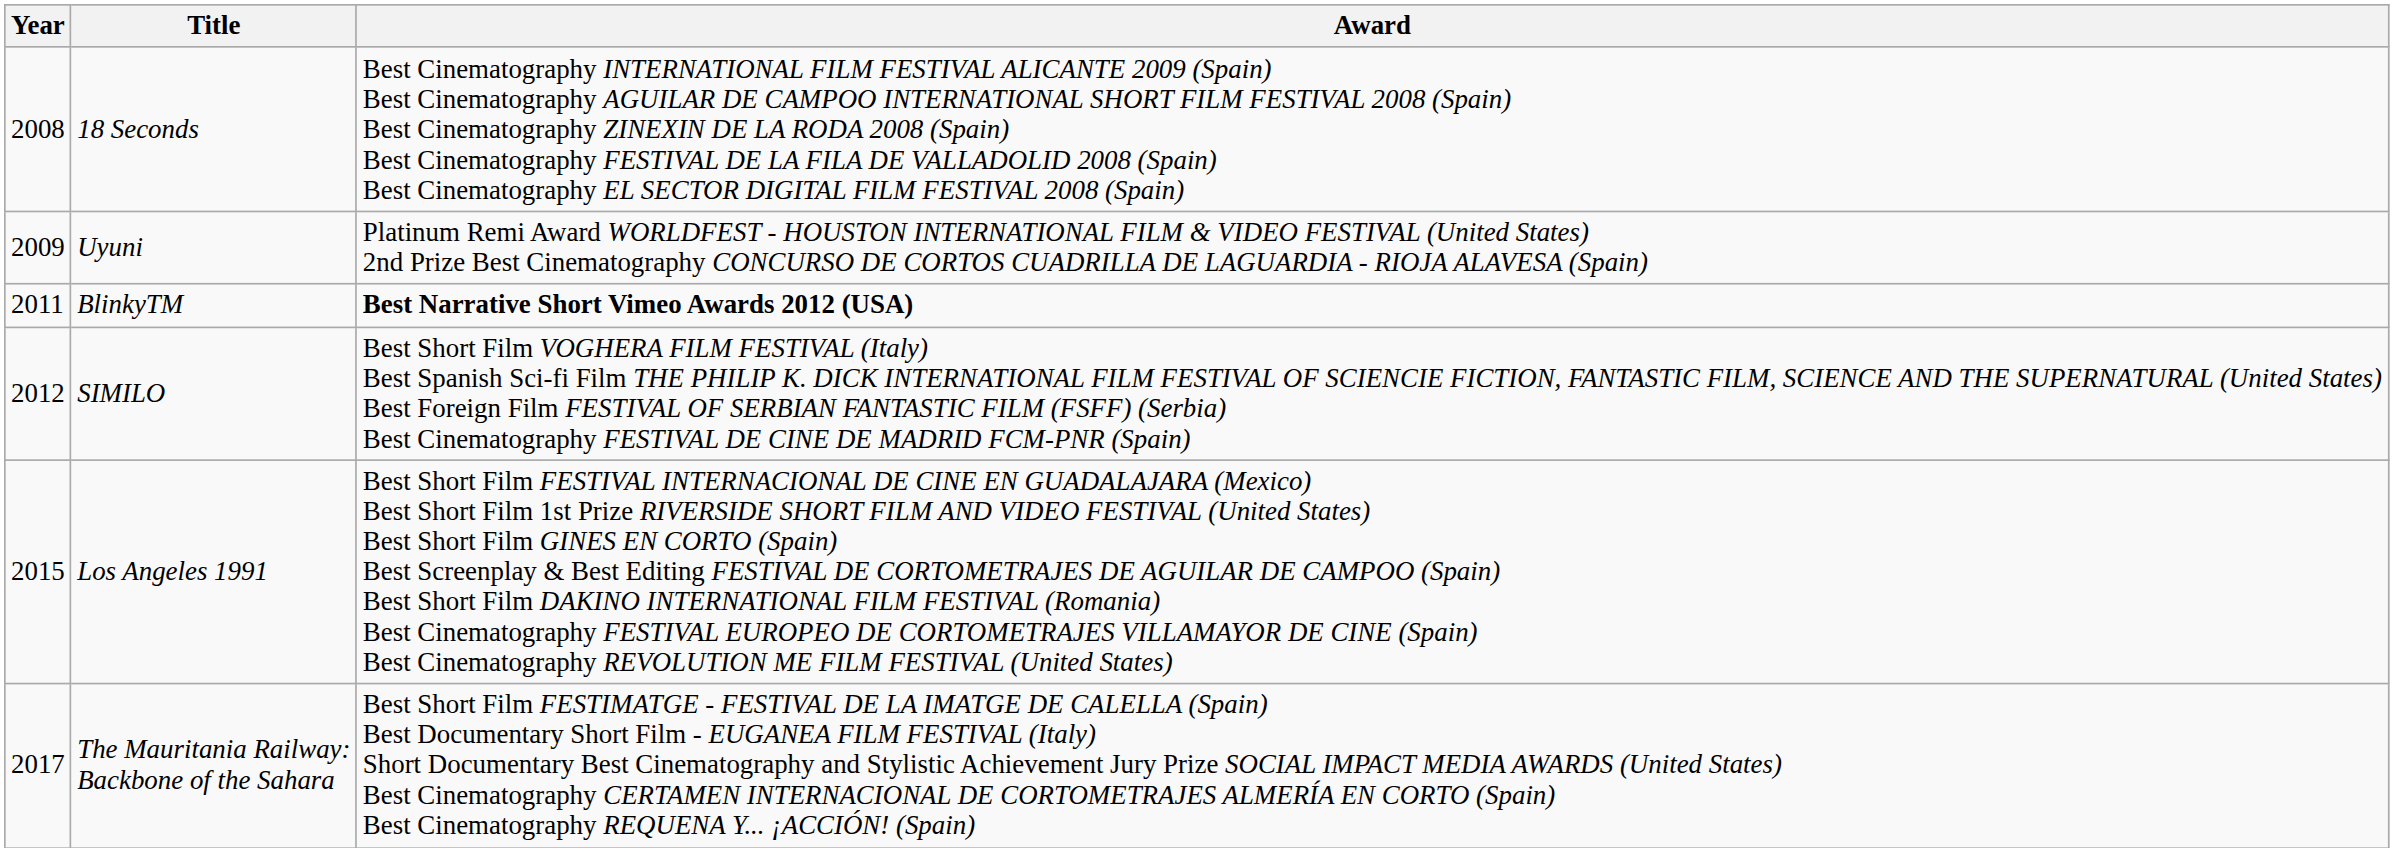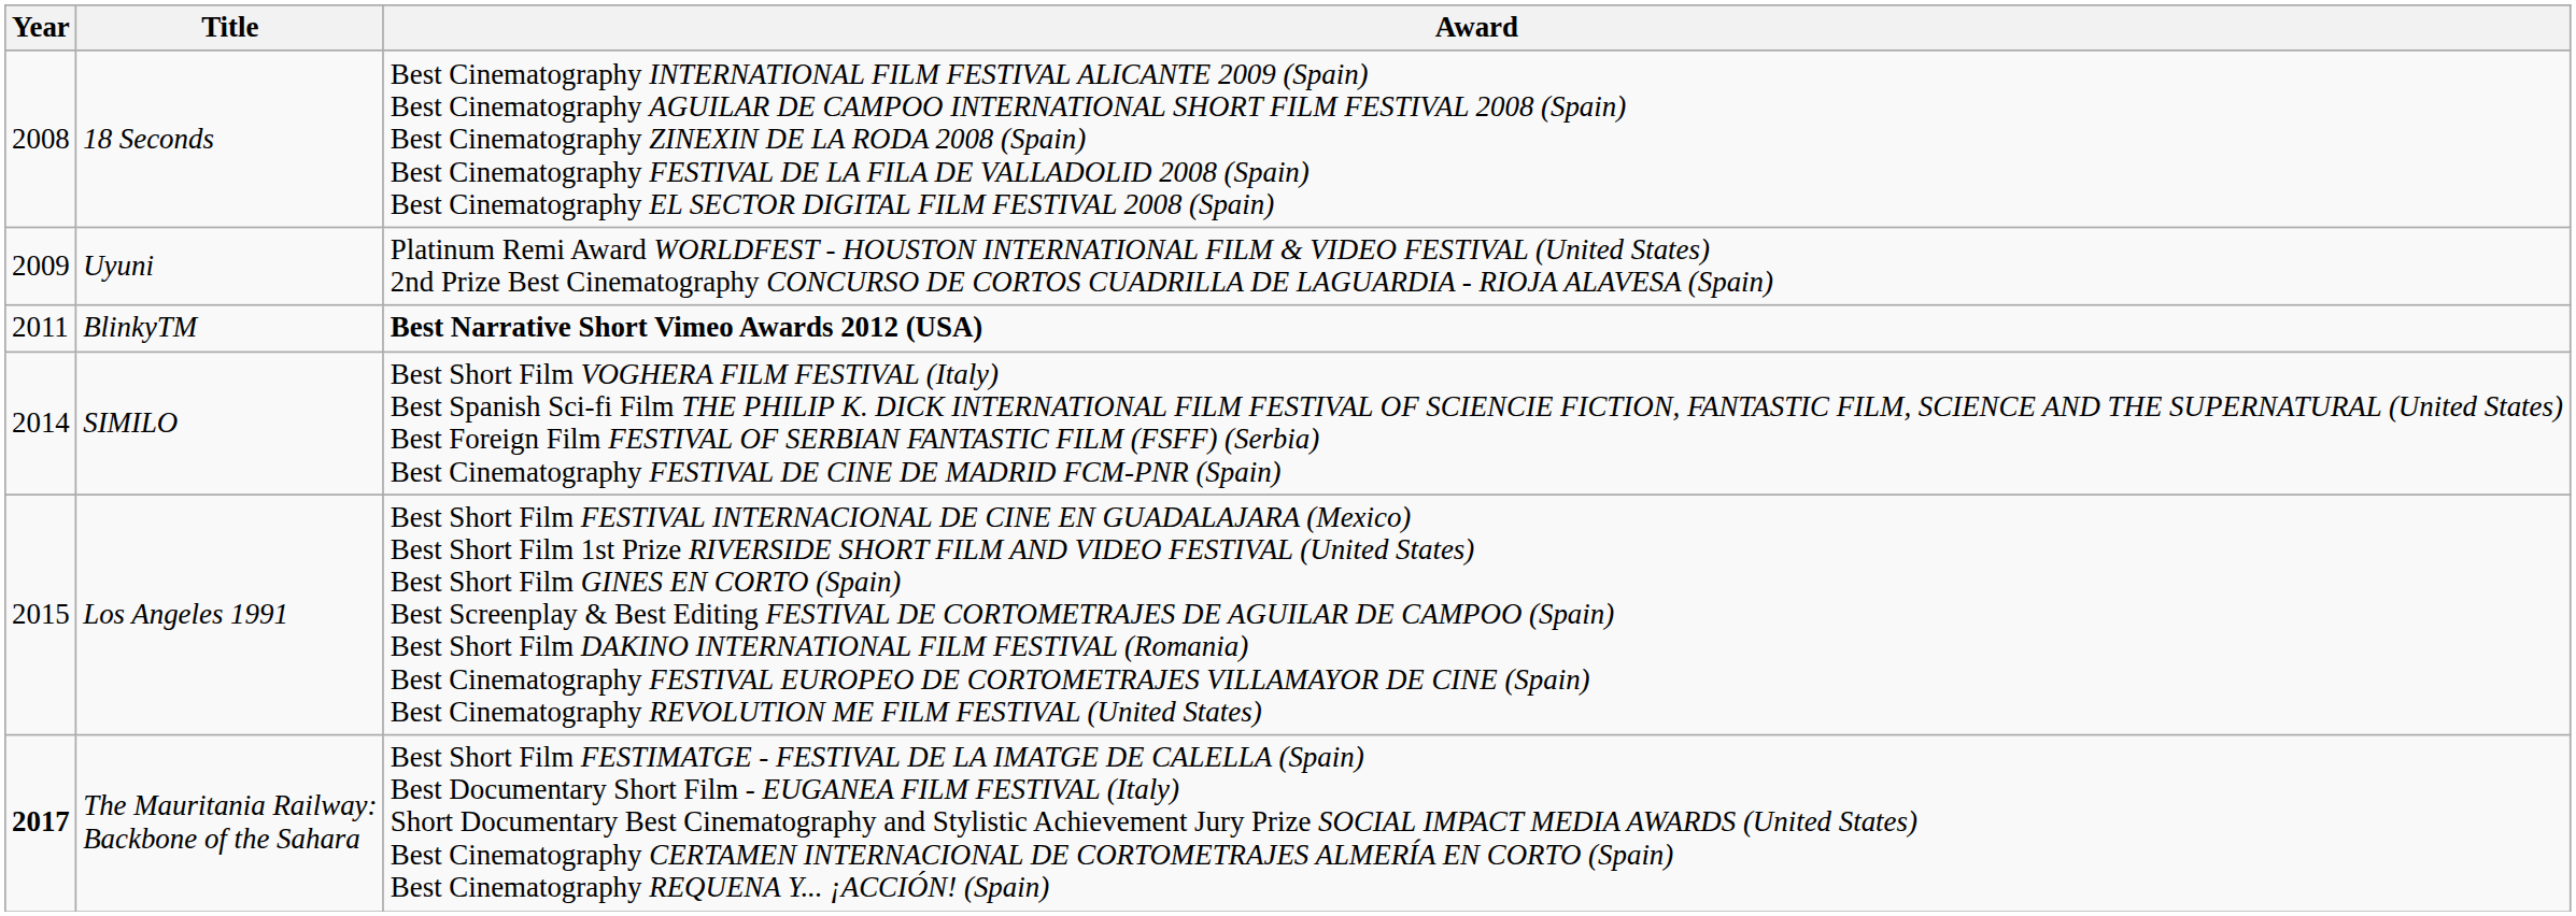 <table class="wikitable">
 <tr>
 <th>Year</th>
 <th>Title</th>
 <th>Award</th>
 </tr>
 <tr>
 <td>2008</td>
 <td><em>18 Seconds</em></td>
 <td>Best Cinematography <em>INTERNATIONAL FILM FESTIVAL ALICANTE 2009 (Spain)</em><br>Best Cinematography <em>AGUILAR DE CAMPOO INTERNATIONAL SHORT FILM FESTIVAL 2008 (Spain)</em><br>Best Cinematography <em>ZINEXIN DE LA RODA 2008 (Spain)</em><br>Best Cinematography <em>FESTIVAL DE LA FILA DE VALLADOLID 2008 (Spain)</em><br>Best Cinematography <em>EL SECTOR DIGITAL FILM FESTIVAL 2008 (Spain)</em></td>
 </tr>
 <tr>
 <td>2009</td>
 <td><em>Uyuni</em></td>
 <td>Platinum Remi Award <em>WORLDFEST - HOUSTON INTERNATIONAL FILM & VIDEO FESTIVAL (United States)</em><br>2nd Prize Best Cinematography <em>CONCURSO DE CORTOS CUADRILLA DE LAGUARDIA - RIOJA ALAVESA (Spain)</em></td>
 </tr>
 <tr>
 <td>2011</td>
 <td><em>BlinkyTM</em></td>
 <td><strong>Best Narrative Short Vimeo Awards 2012 (USA)</strong></td>
 </tr>
 <tr>
-<td>2012</td>
+<td>2014</td>
 <td><em>SIMILO</em></td>
 <td>Best Short Film <em>VOGHERA FILM FESTIVAL (Italy)</em><br>Best Spanish Sci-fi Film <em>THE PHILIP K. DICK INTERNATIONAL FILM FESTIVAL OF SCIENCIE FICTION, FANTASTIC FILM, SCIENCE AND THE SUPERNATURAL (United States)</em><br>Best Foreign Film <em>FESTIVAL OF SERBIAN FANTASTIC FILM (FSFF) (Serbia)</em><br>Best Cinematography <em>FESTIVAL DE CINE DE MADRID FCM-PNR (Spain)</em></td>
 </tr>
 <tr>
 <td>2015</td>
 <td><em>Los Angeles 1991</em></td>
 <td>Best Short Film <em>FESTIVAL INTERNACIONAL DE CINE EN GUADALAJARA (Mexico)</em><br>Best Short Film 1st Prize <em>RIVERSIDE SHORT FILM AND VIDEO FESTIVAL (United States)</em><br>Best Short Film <em>GINES EN CORTO (Spain)</em><br>Best Screenplay & Best Editing <em>FESTIVAL DE CORTOMETRAJES DE AGUILAR DE CAMPOO (Spain)</em><br>Best Short Film <em>DAKINO INTERNATIONAL FILM FESTIVAL (Romania)</em><br>Best Cinematography <em>FESTIVAL EUROPEO DE CORTOMETRAJES VILLAMAYOR DE CINE (Spain)</em><br>Best Cinematography <em>REVOLUTION ME FILM FESTIVAL (United States)</em></td>
 </tr>
 <tr>
-<td>2017</td>
+<td><strong>2017</strong></td>
 <td><em>The Mauritania Railway:<br>Backbone of the Sahara</em></td>
 <td>Best Short Film <em>FESTIMATGE - FESTIVAL DE LA IMATGE DE CALELLA (Spain)</em><br>Best Documentary Short Film - <em>EUGANEA FILM FESTIVAL (Italy)</em><br>Short Documentary Best Cinematography and Stylistic Achievement Jury Prize <em>SOCIAL IMPACT MEDIA AWARDS (United States)</em><br>Best Cinematography <em>CERTAMEN INTERNACIONAL DE CORTOMETRAJES ALMERÍA EN CORTO (Spain)</em><br>Best Cinematography <em>REQUENA Y... ¡ACCIÓN! (Spain)</em></td>
 </tr>
 </table>
